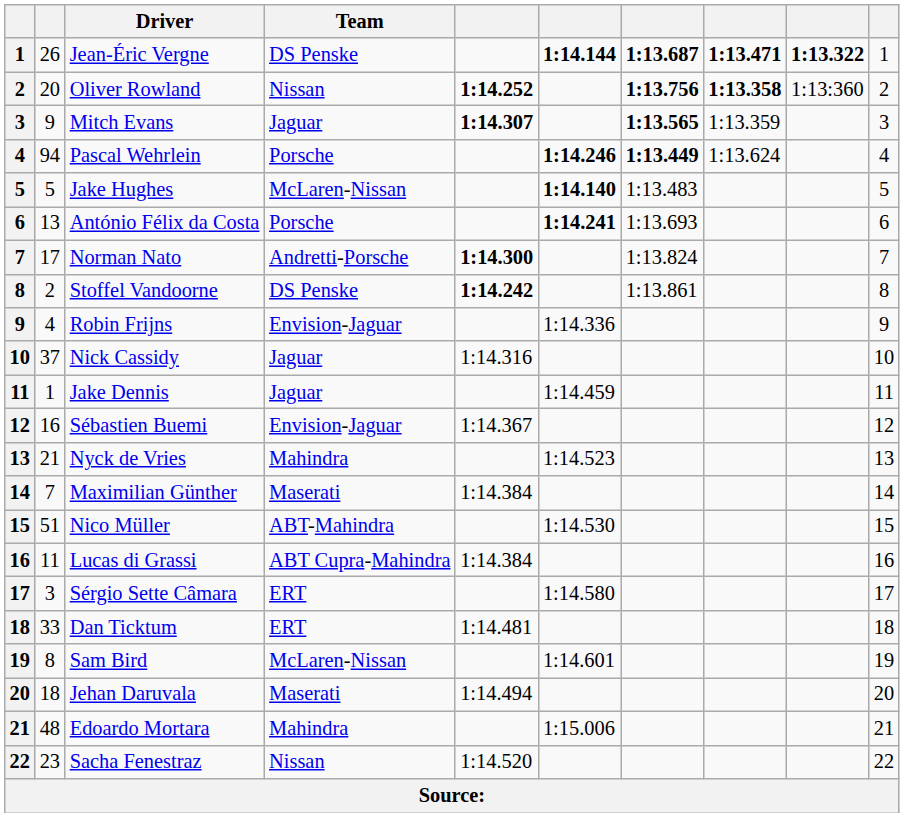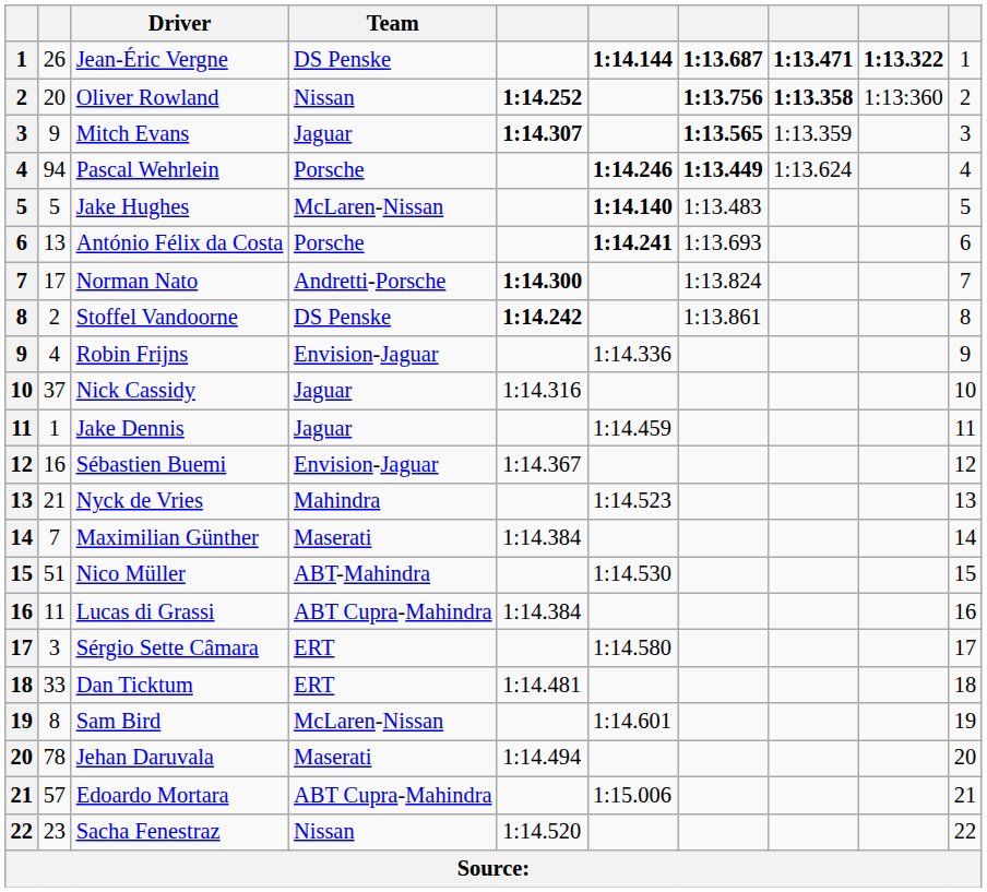 <table class="wikitable sortable" style="font-size: 85%">
 <tr>
 <th scope="col"></th>
 <th scope="col"></th>
 <th scope="col">Driver</th>
 <th scope="col">Team</th>
 <th scope="col"></th>
 <th scope="col"></th>
 <th scope="col"></th>
 <th scope="col"></th>
 <th scope="col"></th>
 <th scope="col"></th>
 </tr>
 <tr>
 <th scope="row">1</th>
 <td align="center">26</td>
 <td data-sort-value=""> <a href='#'>Jean-Éric Vergne</a></td>
 <td><a href='#'>DS Penske</a></td>
 <td></td>
 <td><strong>1:14.144</strong></td>
 <td><strong>1:13.687</strong></td>
 <td><strong>1:13.471</strong></td>
 <td><strong>1:13.322</strong></td>
 <td align="center">1</td>
 </tr>
 <tr>
 <th scope="row">2</th>
 <td align="center">20</td>
 <td data-sort-value=""> <a href='#'>Oliver Rowland</a></td>
 <td><a href='#'>Nissan</a></td>
 <td><strong>1:14.252</strong></td>
 <td></td>
 <td><strong>1:13.756</strong></td>
 <td><strong>1:13.358</strong></td>
 <td>1:13:360</td>
 <td align="center">2</td>
 </tr>
 <tr>
 <th scope="row">3</th>
 <td align="center">9</td>
 <td data-sort-value=""> <a href='#'>Mitch Evans</a></td>
 <td><a href='#'>Jaguar</a></td>
 <td><strong>1:14.307</strong></td>
 <td></td>
 <td><strong>1:13.565</strong></td>
 <td>1:13.359</td>
 <td></td>
 <td align="center">3</td>
 </tr>
 <tr>
 <th scope="row">4</th>
 <td align="center">94</td>
 <td data-sort-value=""> <a href='#'>Pascal Wehrlein</a></td>
 <td><a href='#'>Porsche</a></td>
 <td></td>
 <td><strong>1:14.246</strong></td>
 <td><strong>1:13.449</strong></td>
 <td>1:13.624</td>
 <td></td>
 <td align="center">4</td>
 </tr>
 <tr>
 <th scope="row">5</th>
 <td align="center">5</td>
 <td data-sort-value=""> <a href='#'>Jake Hughes</a></td>
 <td><a href='#'>McLaren</a>-<a href='#'>Nissan</a></td>
 <td></td>
 <td><strong>1:14.140</strong></td>
 <td>1:13.483</td>
 <td></td>
 <td></td>
 <td align="center">5</td>
 </tr>
 <tr>
 <th scope="row">6</th>
 <td align="center">13</td>
 <td data-sort-value=""> <a href='#'>António Félix da Costa</a></td>
 <td><a href='#'>Porsche</a></td>
 <td></td>
 <td><strong>1:14.241</strong></td>
 <td>1:13.693</td>
 <td></td>
 <td></td>
 <td align="center">6</td>
 </tr>
 <tr>
 <th scope="row">7</th>
 <td align="center">17</td>
 <td data-sort-value=""> <a href='#'>Norman Nato</a></td>
 <td><a href='#'>Andretti</a>-<a href='#'>Porsche</a></td>
 <td><strong>1:14.300</strong></td>
 <td></td>
 <td>1:13.824</td>
 <td></td>
 <td></td>
 <td align="center">7</td>
 </tr>
 <tr>
 <th scope="row">8</th>
 <td align="center">2</td>
 <td data-sort-value=""> <a href='#'>Stoffel Vandoorne</a></td>
 <td><a href='#'>DS Penske</a></td>
 <td><strong>1:14.242</strong></td>
 <td></td>
 <td>1:13.861</td>
 <td></td>
 <td></td>
 <td align="center">8</td>
 </tr>
 <tr>
 <th scope="row">9</th>
 <td align="center">4</td>
 <td data-sort-value=""> <a href='#'>Robin Frijns</a></td>
 <td><a href='#'>Envision</a>-<a href='#'>Jaguar</a></td>
 <td></td>
 <td>1:14.336</td>
 <td></td>
 <td></td>
 <td></td>
 <td align="center">9</td>
 </tr>
 <tr>
 <th scope="row">10</th>
 <td align="center">37</td>
 <td data-sort-value=""> <a href='#'>Nick Cassidy</a></td>
 <td><a href='#'>Jaguar</a></td>
 <td>1:14.316</td>
 <td></td>
 <td></td>
 <td></td>
 <td></td>
 <td align="center">10</td>
 </tr>
 <tr>
 <th scope="row">11</th>
 <td align="center">1</td>
 <td data-sort-value=""> <a href='#'>Jake Dennis</a></td>
 <td><a href='#'>Jaguar</a></td>
 <td></td>
 <td>1:14.459</td>
 <td></td>
 <td></td>
 <td></td>
 <td align="center">11</td>
 </tr>
 <tr>
 <th scope="row">12</th>
 <td align="center">16</td>
 <td data-sort-value=""> <a href='#'>Sébastien Buemi</a></td>
 <td><a href='#'>Envision</a>-<a href='#'>Jaguar</a></td>
 <td>1:14.367</td>
 <td></td>
 <td></td>
 <td></td>
 <td></td>
 <td align="center">12</td>
 </tr>
 <tr>
 <th scope="row">13</th>
 <td align="center">21</td>
 <td data-sort-value=""> <a href='#'>Nyck de Vries</a></td>
 <td><a href='#'>Mahindra</a></td>
 <td></td>
 <td>1:14.523</td>
 <td></td>
 <td></td>
 <td></td>
 <td align="center">13</td>
 </tr>
 <tr>
 <th scope="row">14</th>
 <td align="center">7</td>
 <td data-sort-value=""> <a href='#'>Maximilian Günther</a></td>
 <td><a href='#'>Maserati</a></td>
 <td>1:14.384</td>
 <td></td>
 <td></td>
 <td></td>
 <td></td>
 <td align="center">14</td>
 </tr>
 <tr>
 <th scope="row">15</th>
 <td align="center">51</td>
 <td data-sort-value=""> <a href='#'>Nico Müller</a></td>
 <td><a href='#'>ABT</a>-<a href='#'>Mahindra</a></td>
 <td></td>
 <td>1:14.530</td>
 <td></td>
 <td></td>
 <td></td>
 <td align="center">15</td>
 </tr>
 <tr>
 <th scope="row">16</th>
 <td align="center">11</td>
 <td data-sort-value=""> <a href='#'>Lucas di Grassi</a></td>
 <td><a href='#'>ABT Cupra</a>-<a href='#'>Mahindra</a></td>
 <td>1:14.384</td>
 <td></td>
 <td></td>
 <td></td>
 <td></td>
 <td align="center">16</td>
 </tr>
 <tr>
 <th scope="row">17</th>
 <td align="center">3</td>
 <td data-sort-value=""> <a href='#'>Sérgio Sette Câmara</a></td>
 <td><a href='#'>ERT</a></td>
 <td></td>
 <td>1:14.580</td>
 <td></td>
 <td></td>
 <td></td>
 <td align="center">17</td>
 </tr>
 <tr>
 <th scope="row">18</th>
 <td align="center">33</td>
 <td data-sort-value=""> <a href='#'>Dan Ticktum</a></td>
 <td><a href='#'>ERT</a></td>
 <td>1:14.481</td>
 <td></td>
 <td></td>
 <td></td>
 <td></td>
 <td align="center">18</td>
 </tr>
 <tr>
 <th scope="row">19</th>
 <td align="center">8</td>
 <td data-sort-value=""> <a href='#'>Sam Bird</a></td>
 <td><a href='#'>McLaren</a>-<a href='#'>Nissan</a></td>
 <td></td>
 <td>1:14.601</td>
 <td></td>
 <td></td>
 <td></td>
 <td align="center">19</td>
 </tr>
 <tr>
 <th scope="row">20</th>
-<td align="center">18</td>
+<td align="center">78</td>
 <td data-sort-value=""> <a href='#'>Jehan Daruvala</a></td>
 <td><a href='#'>Maserati</a></td>
 <td>1:14.494</td>
 <td></td>
 <td></td>
 <td></td>
 <td></td>
 <td align="center">20</td>
 </tr>
 <tr>
 <th scope="row">21</th>
-<td align="center">48</td>
+<td align="center">57</td>
 <td data-sort-value=""> <a href='#'>Edoardo Mortara</a></td>
-<td><a href='#'>Mahindra</a></td>
+<td><a href='#'>ABT Cupra</a>-<a href='#'>Mahindra</a></td>
 <td></td>
 <td>1:15.006</td>
 <td></td>
 <td></td>
 <td></td>
 <td align="center">21</td>
 </tr>
 <tr>
 <th scope="row">22</th>
 <td align="center">23</td>
 <td data-sort-value=""> <a href='#'>Sacha Fenestraz</a></td>
 <td><a href='#'>Nissan</a></td>
 <td>1:14.520</td>
 <td></td>
 <td></td>
 <td></td>
 <td></td>
 <td align="center">22</td>
 </tr>
 <tr>
 <th colspan="10">Source:</th>
 </tr>
 </table>
